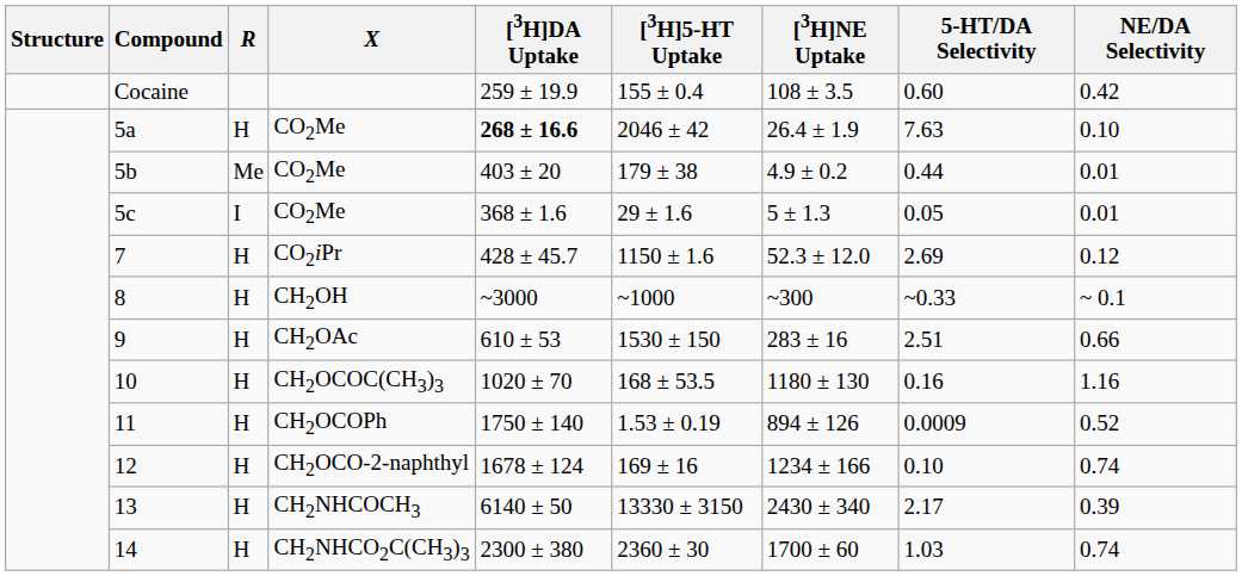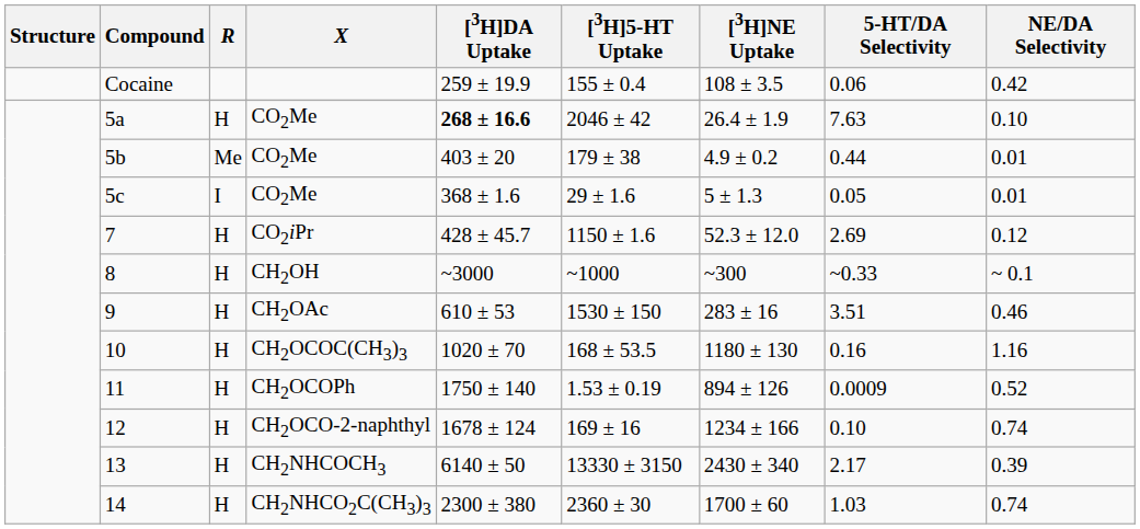 <table class="wikitable sortable">
 <tr>
 <th>Structure</th>
 <th>Compound</th>
 <th><em>R</em></th>
 <th><em>X</em></th>
 <th>[<sup>3</sup>H]DA Uptake</th>
 <th>[<sup>3</sup>H]5-HT Uptake</th>
 <th>[<sup>3</sup>H]NE Uptake</th>
 <th>5-HT/DA Selectivity</th>
 <th>NE/DA Selectivity</th>
 </tr>
 <tr>
 <td></td>
 <td>Cocaine</td>
 <td></td>
 <td></td>
 <td>259 ± 19.9</td>
 <td>155 ± 0.4</td>
 <td>108 ± 3.5</td>
-<td>0.60</td>
+<td>0.06</td>
 <td>0.42</td>
 </tr>
 <tr>
 <td rowspan=12></td>
 </tr>
 <tr>
 <td>5a</td>
 <td>H</td>
 <td>CO<sub>2</sub>Me</td>
 <td><strong>268 ± 16.6</strong></td>
 <td>2046 ± 42</td>
 <td>26.4 ± 1.9</td>
 <td>7.63</td>
 <td>0.10</td>
 </tr>
 <tr>
 <td>5b</td>
 <td>Me</td>
 <td>CO<sub>2</sub>Me</td>
 <td>403 ± 20</td>
 <td>179 ± 38</td>
 <td>4.9 ± 0.2</td>
 <td>0.44</td>
 <td>0.01</td>
 </tr>
 <tr>
 <td>5c</td>
 <td>I</td>
 <td>CO<sub>2</sub>Me</td>
 <td>368 ± 1.6</td>
 <td>29 ± 1.6</td>
 <td>5 ± 1.3</td>
 <td>0.05</td>
 <td>0.01</td>
 </tr>
 <tr>
 <td>7</td>
 <td>H</td>
 <td>CO<sub>2</sub><em>i</em>Pr</td>
 <td>428 ± 45.7</td>
 <td>1150 ± 1.6</td>
 <td>52.3 ± 12.0</td>
 <td>2.69</td>
 <td>0.12</td>
 </tr>
 <tr>
 <td>8</td>
 <td>H</td>
 <td>CH<sub>2</sub>OH</td>
 <td>~3000</td>
 <td>~1000</td>
 <td>~300</td>
 <td>~0.33</td>
 <td>~ 0.1</td>
 </tr>
 <tr>
 <td>9</td>
 <td>H</td>
 <td>CH<sub>2</sub>OAc</td>
 <td>610 ± 53</td>
 <td>1530 ± 150</td>
 <td>283 ± 16</td>
-<td>2.51</td>
-<td>0.66</td>
+<td>3.51</td>
+<td>0.46</td>
 </tr>
 <tr>
 <td>10</td>
 <td>H</td>
 <td>CH<sub>2</sub>OCOC(CH<sub>3</sub>)<sub>3</sub></td>
 <td>1020 ± 70</td>
 <td>168 ± 53.5</td>
 <td>1180 ± 130</td>
 <td>0.16</td>
 <td>1.16</td>
 </tr>
 <tr>
 <td>11</td>
 <td>H</td>
 <td>CH<sub>2</sub>OCOPh</td>
 <td>1750 ± 140</td>
 <td>1.53 ± 0.19</td>
 <td>894 ± 126</td>
 <td>0.0009</td>
 <td>0.52</td>
 </tr>
 <tr>
 <td>12</td>
 <td>H</td>
 <td>CH<sub>2</sub>OCO-2-naphthyl</td>
 <td>1678 ± 124</td>
 <td>169 ± 16</td>
 <td>1234 ± 166</td>
 <td>0.10</td>
 <td>0.74</td>
 </tr>
 <tr>
 <td>13</td>
 <td>H</td>
 <td>CH<sub>2</sub>NHCOCH<sub>3</sub></td>
 <td>6140 ± 50</td>
 <td>13330 ± 3150</td>
 <td>2430 ± 340</td>
 <td>2.17</td>
 <td>0.39</td>
 </tr>
 <tr>
 <td>14</td>
 <td>H</td>
 <td>CH<sub>2</sub>NHCO<sub>2</sub>C(CH<sub>3</sub>)<sub>3</sub></td>
 <td>2300 ± 380</td>
 <td>2360 ± 30</td>
 <td>1700 ± 60</td>
 <td>1.03</td>
 <td>0.74</td>
 </tr>
 </table>
